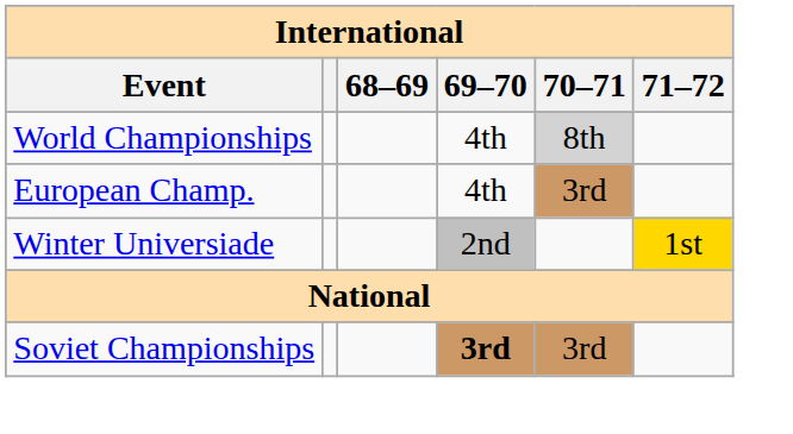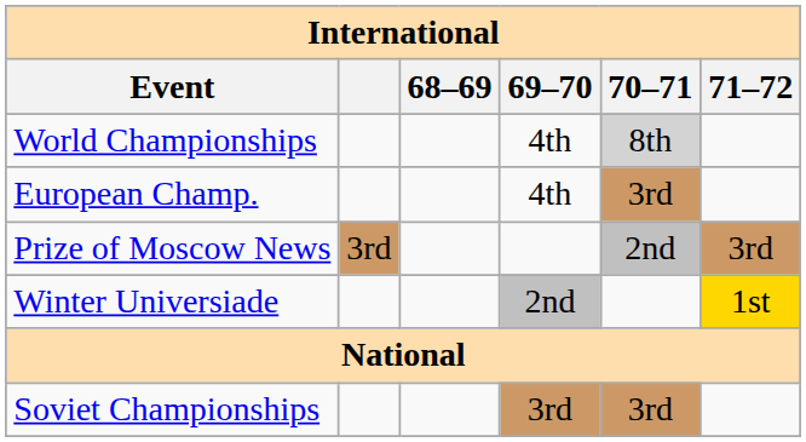 <table class="wikitable" style="text-align:center">
 <tr>
 <th style="background-color: #ffdead; " colspan=6 align=center>International</th>
 </tr>
 <tr>
 <th>Event</th>
 <th></th>
 <th>68–69</th>
 <th>69–70</th>
 <th>70–71</th>
 <th>71–72</th>
 </tr>
 <tr>
 <td align=left><a href='#'>World Championships</a></td>
 <td></td>
 <td></td>
 <td>4th</td>
 <td style="background: lightgrey;">8th</td>
 <td></td>
 </tr>
 <tr>
 <td align=left><a href='#'>European Champ.</a></td>
 <td></td>
 <td></td>
 <td>4th</td>
 <td bgcolor=cc9966>3rd</td>
 <td></td>
 </tr>
 <tr>
+<td align=left><a href='#'>Prize of Moscow News</a></td>
+<td bgcolor=cc9966>3rd</td>
+<td></td>
+<td></td>
+<td bgcolor=silver>2nd</td>
+<td bgcolor=cc9966>3rd</td>
+</tr>
+<tr>
 <td align=left><a href='#'>Winter Universiade</a></td>
 <td></td>
 <td></td>
 <td bgcolor=silver>2nd</td>
 <td></td>
 <td bgcolor=gold>1st</td>
 </tr>
 <tr>
 <th style="background-color: #ffdead; " colspan=6 align=center>National</th>
 </tr>
 <tr>
 <td align=left><a href='#'>Soviet Championships</a></td>
 <td></td>
 <td></td>
-<td bgcolor=cc9966><strong>3rd</strong></td>
+<td bgcolor=cc9966>3rd</td>
 <td bgcolor=cc9966>3rd</td>
 <td></td>
 </tr>
 </table>
